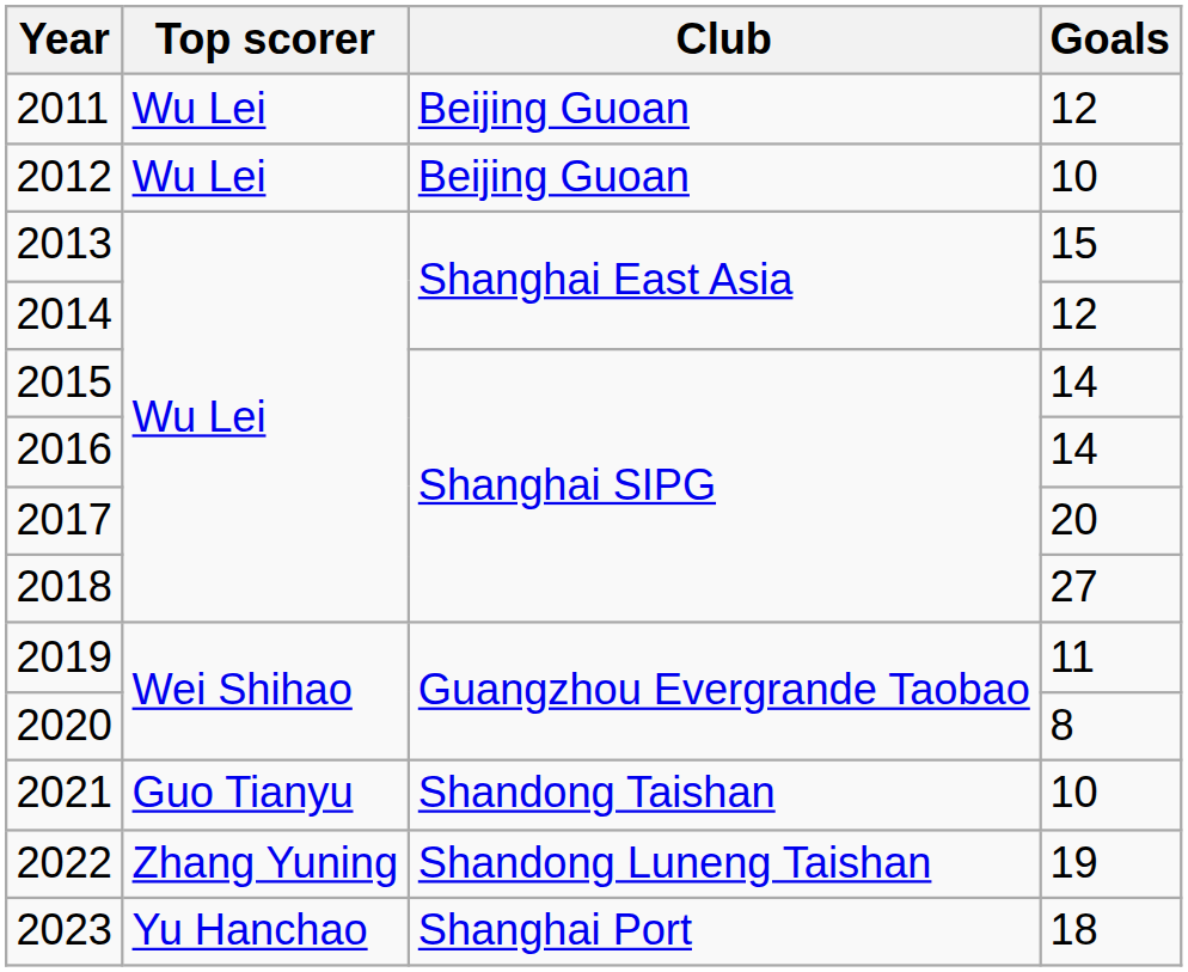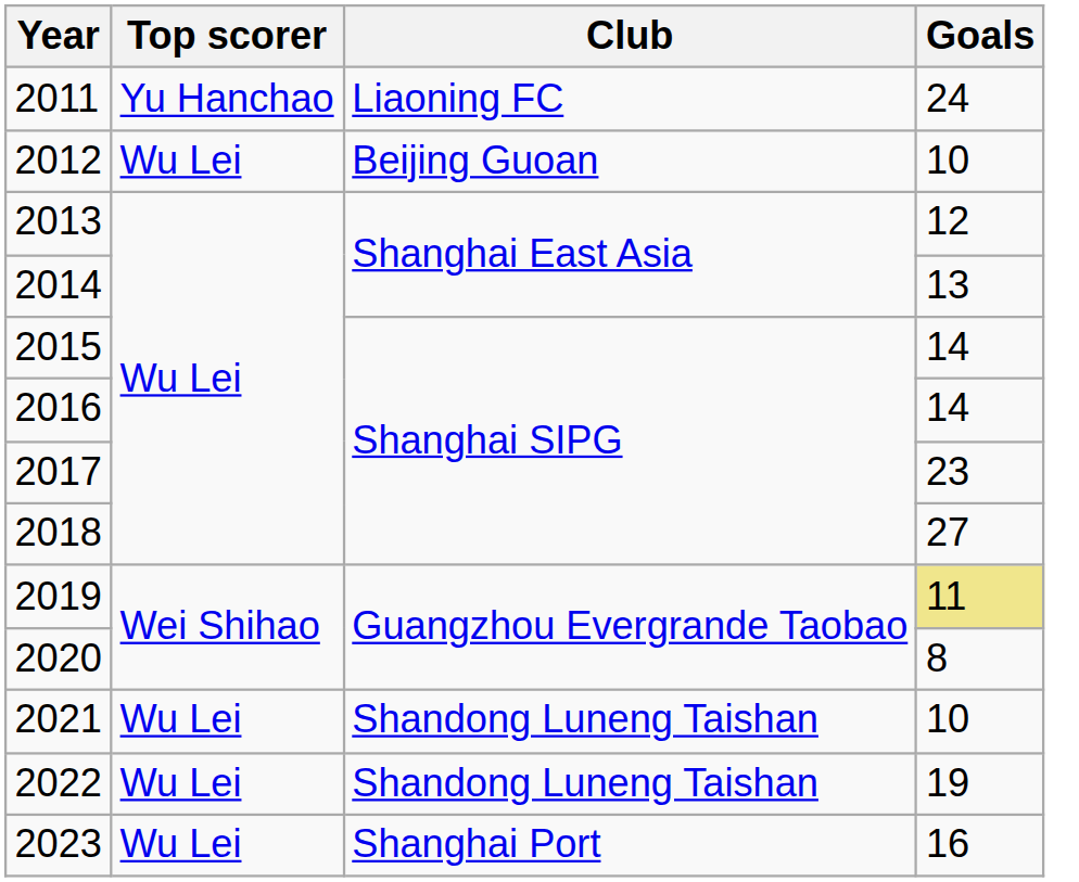 <table class="wikitable sortable">
 <tr>
 <th>Year</th>
 <th>Top scorer</th>
 <th>Club</th>
 <th>Goals</th>
 </tr>
 <tr>
 <td>2011</td>
-<td><a href='#'>Wu Lei</a></td>
-<td><a href='#'>Beijing Guoan</a></td>
-<td>12</td>
+<td><a href='#'>Yu Hanchao</a></td>
+<td><a href='#'>Liaoning FC</a></td>
+<td>24</td>
 </tr>
 <tr>
 <td>2012</td>
 <td><a href='#'>Wu Lei</a></td>
 <td><a href='#'>Beijing Guoan</a></td>
 <td>10</td>
 </tr>
 <tr>
 <td>2013</td>
 <td rowspan=6><a href='#'>Wu Lei</a></td>
 <td rowspan=2><a href='#'>Shanghai East Asia</a></td>
-<td>15</td>
+<td>12</td>
 </tr>
 <tr>
 <td>2014</td>
-<td>12</td>
+<td>13</td>
 </tr>
 <tr>
 <td>2015</td>
 <td rowspan=4><a href='#'>Shanghai SIPG</a></td>
 <td>14</td>
 </tr>
 <tr>
 <td>2016</td>
 <td>14</td>
 </tr>
 <tr>
 <td>2017</td>
-<td>20</td>
+<td>23</td>
 </tr>
 <tr>
 <td>2018</td>
 <td>27</td>
 </tr>
 <tr>
 <td>2019</td>
 <td rowspan=2><a href='#'>Wei Shihao</a></td>
 <td rowspan=2><a href='#'>Guangzhou Evergrande Taobao</a></td>
-<td>11</td>
+<td style="background: khaki;">11</td>
 </tr>
 <tr>
 <td>2020</td>
 <td>8</td>
 </tr>
 <tr>
 <td>2021</td>
-<td><a href='#'>Guo Tianyu</a></td>
-<td><a href='#'>Shandong Taishan</a></td>
+<td><a href='#'>Wu Lei</a></td>
+<td><a href='#'>Shandong Luneng Taishan</a></td>
 <td>10</td>
 </tr>
 <tr>
 <td>2022</td>
-<td><a href='#'>Zhang Yuning</a></td>
+<td><a href='#'>Wu Lei</a></td>
 <td><a href='#'>Shandong Luneng Taishan</a></td>
 <td>19</td>
 </tr>
 <tr>
 <td>2023</td>
-<td><a href='#'>Yu Hanchao</a></td>
+<td><a href='#'>Wu Lei</a></td>
 <td><a href='#'>Shanghai Port</a></td>
-<td>18</td>
+<td>16</td>
 </tr>
 </table>
